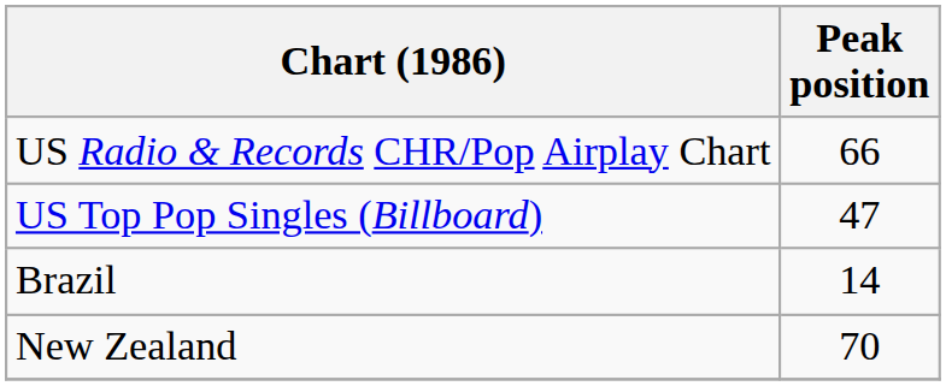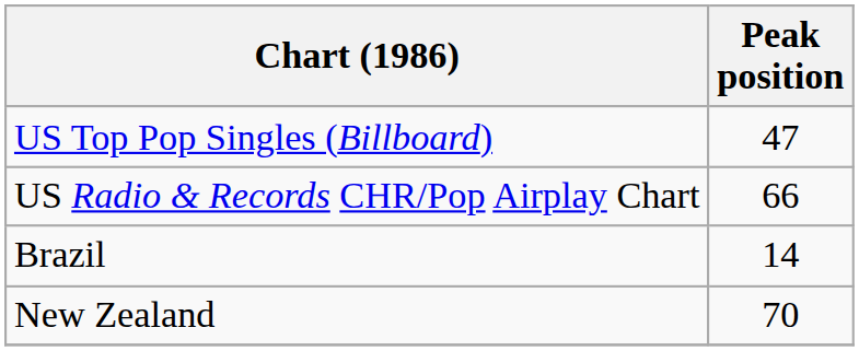 <table class="wikitable">
 <tr>
 <th>Chart (1986)</th>
 <th>Peak<br>position</th>
 </tr>
 <tr>
+<td><a href='#'>US Top Pop Singles (<em>Billboard</em>)</a></td>
+<td style="text-align:center;">47</td>
+</tr>
+<tr>
 <td>US <em><a href='#'>Radio & Records</a></em> <a href='#'>CHR/Pop</a> <a href='#'>Airplay</a> Chart</td>
 <td align="center">66</td>
-</tr>
-<tr>
-<td><a href='#'>US Top Pop Singles (<em>Billboard</em>)</a></td>
-<td style="text-align:center;">47</td>
 </tr>
 <tr>
 <td>Brazil</td>
 <td align="center">14</td>
 </tr>
 <tr>
 <td>New Zealand</td>
 <td align="center">70</td>
 </tr>
 <tr>
 </tr>
 </table>
